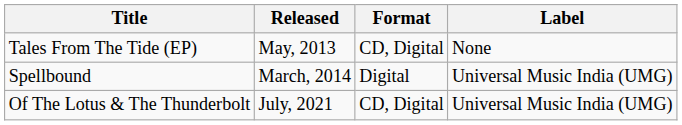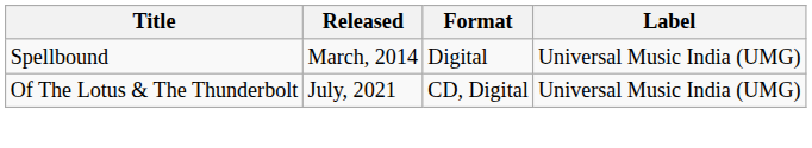 <table class="wikitable">
 <tr>
 <th>Title</th>
 <th>Released</th>
 <th>Format</th>
 <th>Label</th>
-</tr>
-<tr>
-<td>Tales From The Tide (EP)</td>
-<td>May, 2013</td>
-<td>CD, Digital</td>
-<td>None</td>
 </tr>
 <tr>
 <td>Spellbound</td>
 <td>March, 2014</td>
 <td>Digital</td>
 <td>Universal Music India (UMG)</td>
 </tr>
 <tr>
 <td>Of The Lotus & The Thunderbolt</td>
 <td>July, 2021</td>
 <td>CD, Digital</td>
 <td>Universal Music India (UMG)</td>
 </tr>
 </table>
